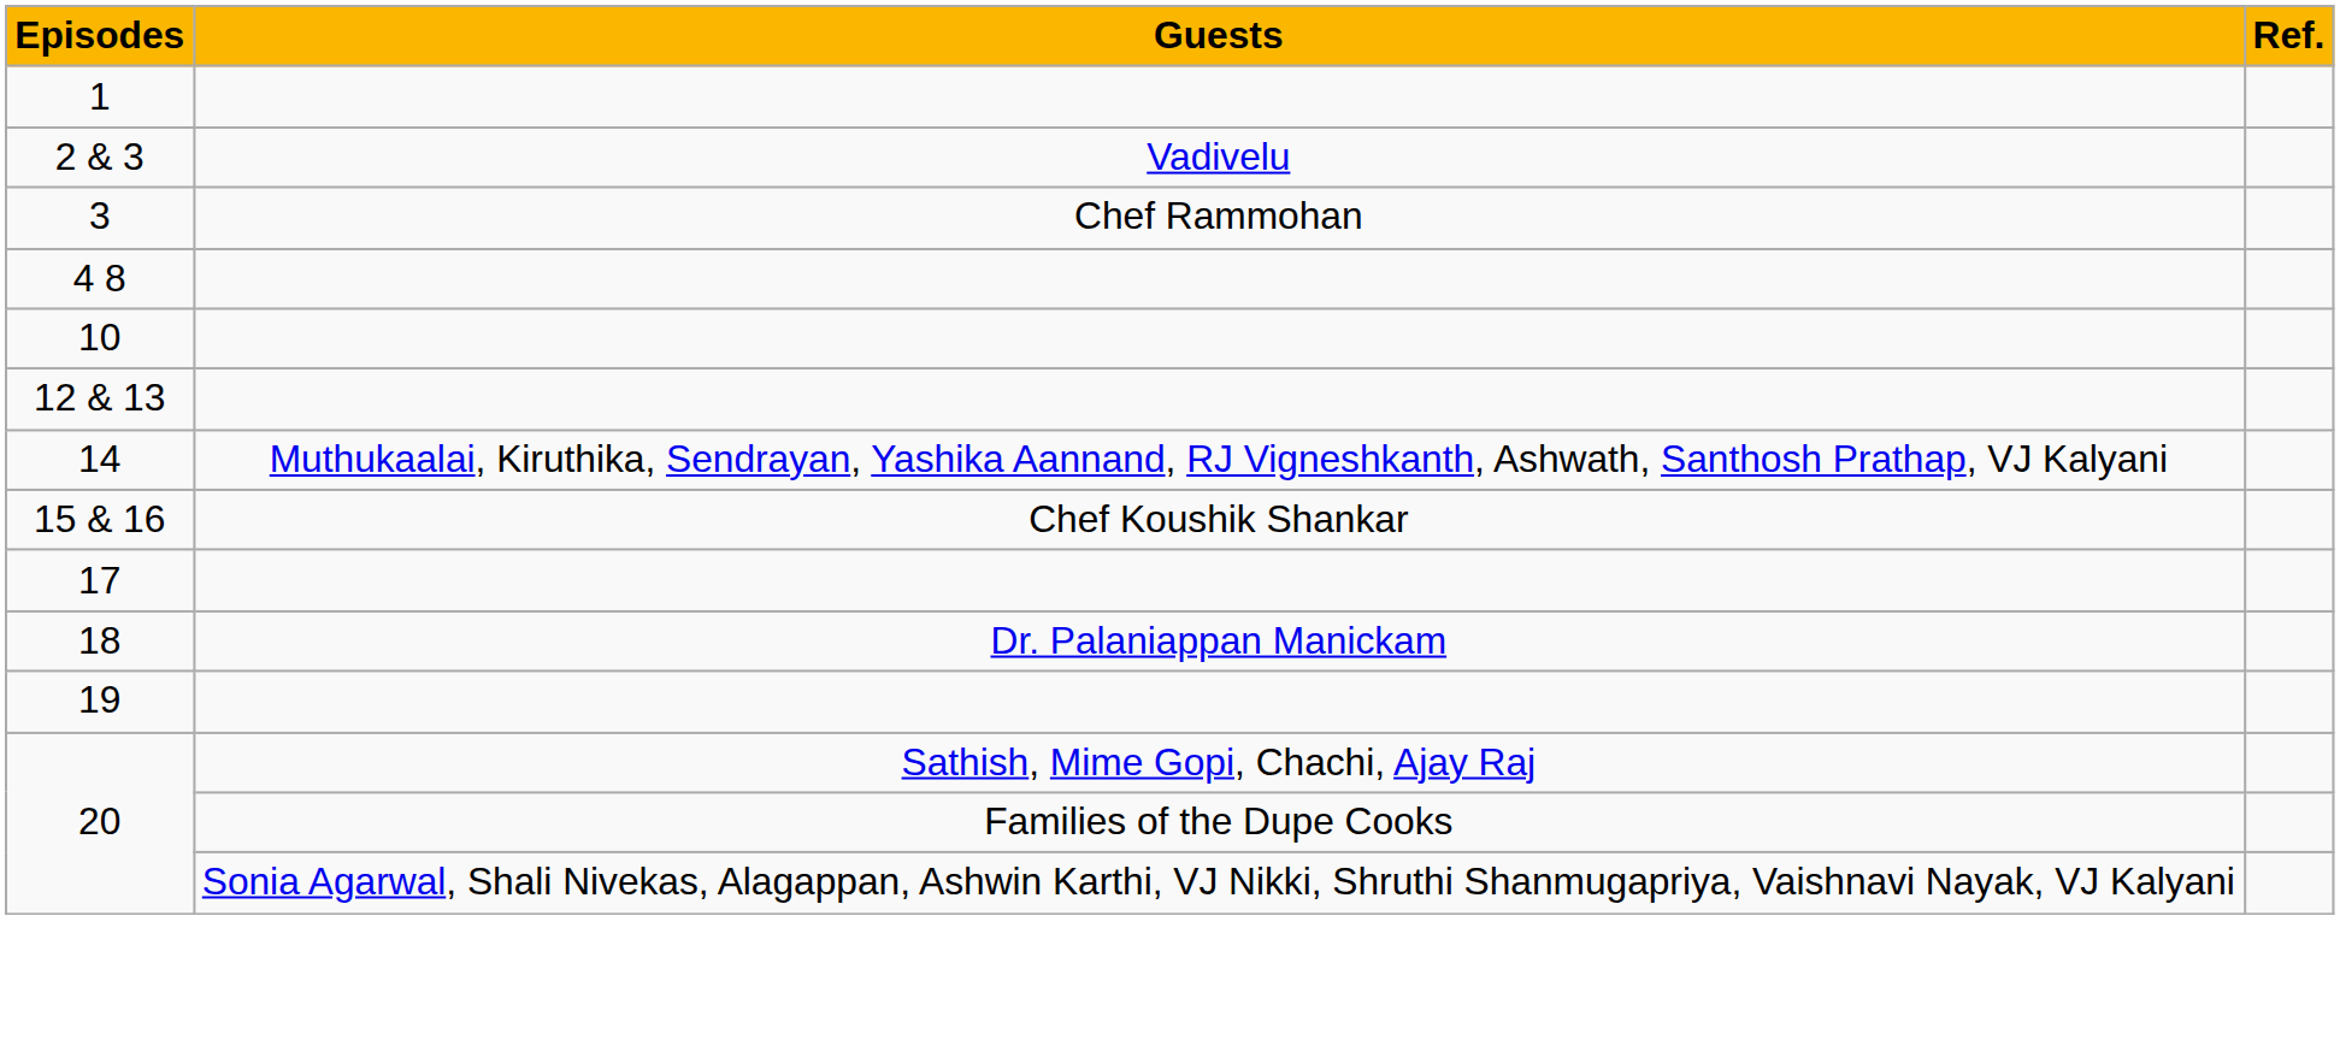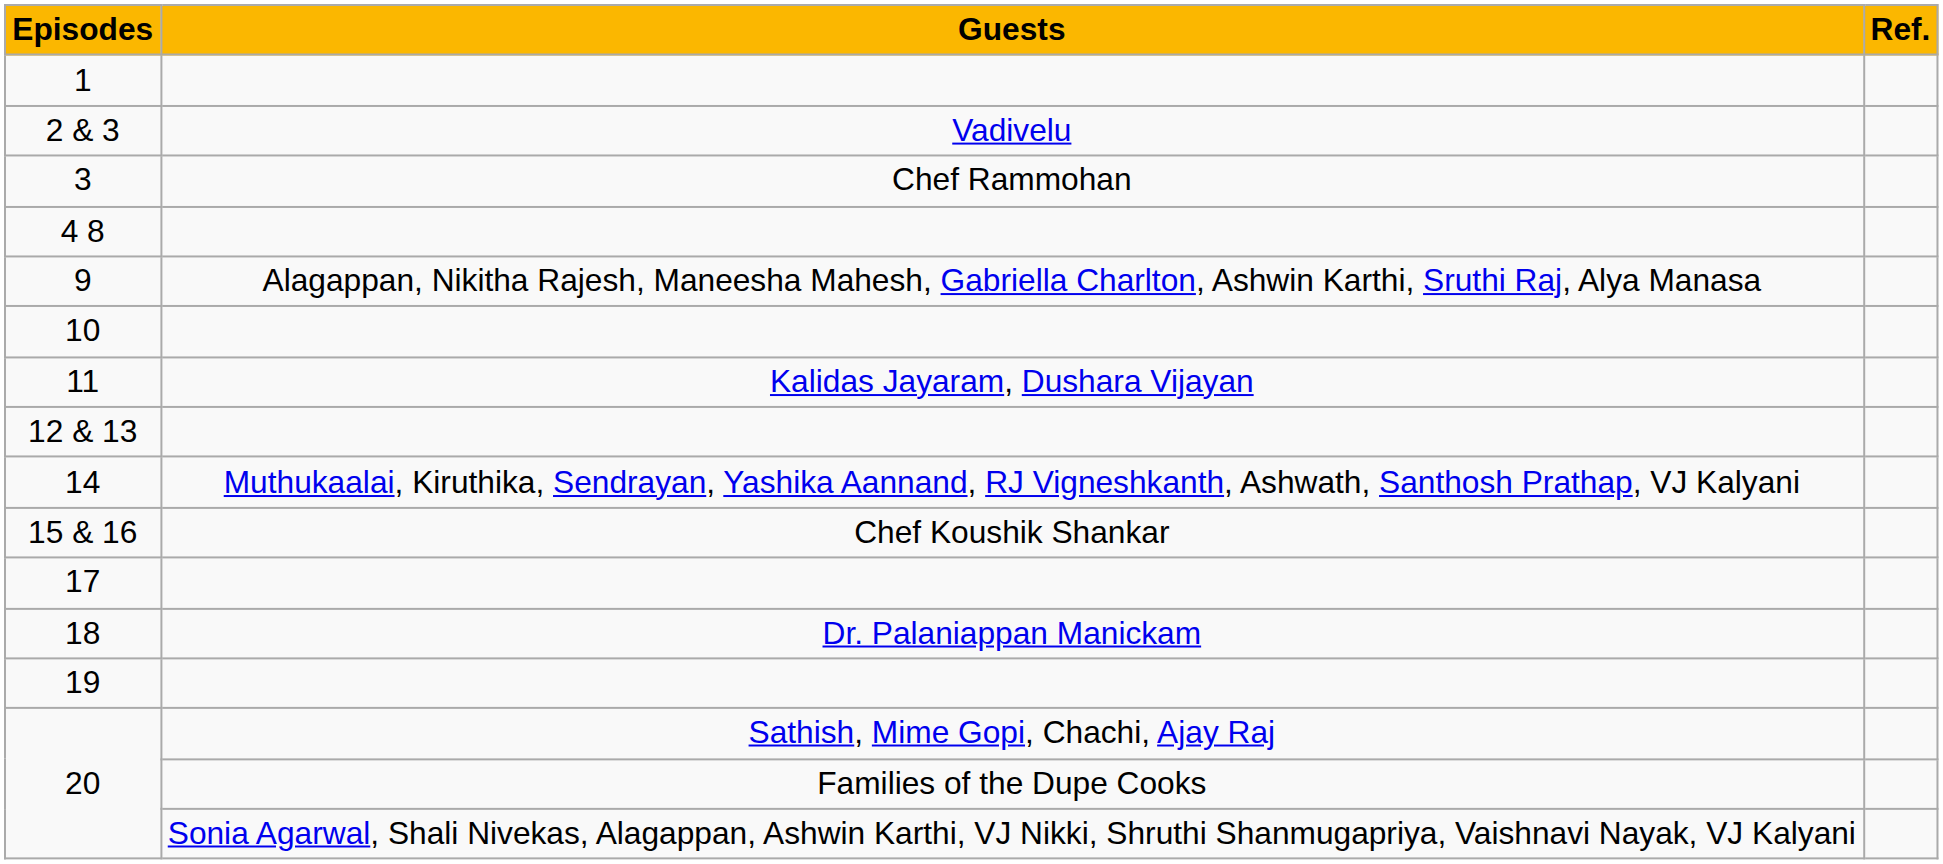 <table class="wikitable" style="text-align:center;">
 <tr>
 <th scope="col" style="background:#FBB700">Episodes</th>
 <th scope="col" style="background:#FBB700">Guests</th>
 <th scope="col" style="background:#FBB700">Ref.</th>
 </tr>
 <tr>
 <td>1</td>
 <td></td>
 <td></td>
 </tr>
 <tr>
 <td>2 & 3</td>
 <td><a href='#'>Vadivelu</a></td>
 <td></td>
 </tr>
 <tr>
 <td>3</td>
 <td>Chef Rammohan</td>
 <td></td>
 </tr>
 <tr>
 <td>4  8</td>
 <td></td>
 <td></td>
 </tr>
 <tr>
+<td>9</td>
+<td>Alagappan, Nikitha Rajesh, Maneesha Mahesh, <a href='#'>Gabriella Charlton</a>, Ashwin Karthi, <a href='#'>Sruthi Raj</a>, Alya Manasa</td>
+<td></td>
+</tr>
+<tr>
 <td>10</td>
 <td></td>
+<td></td>
+</tr>
+<tr>
+<td>11</td>
+<td><a href='#'>Kalidas Jayaram</a>, <a href='#'>Dushara Vijayan</a></td>
 <td></td>
 </tr>
 <tr>
 <td>12 & 13</td>
 <td></td>
 <td></td>
 </tr>
 <tr>
 <td>14</td>
 <td><a href='#'>Muthukaalai</a>, Kiruthika, <a href='#'>Sendrayan</a>, <a href='#'>Yashika Aannand</a>, <a href='#'>RJ Vigneshkanth</a>, Ashwath, <a href='#'>Santhosh Prathap</a>, VJ Kalyani</td>
 <td></td>
 </tr>
 <tr>
 <td>15 & 16</td>
 <td>Chef Koushik Shankar</td>
 <td></td>
 </tr>
 <tr>
 <td>17</td>
 <td></td>
 <td></td>
 </tr>
 <tr>
 <td>18</td>
 <td><a href='#'>Dr. Palaniappan Manickam</a></td>
 <td></td>
 </tr>
 <tr>
 <td>19</td>
 <td></td>
 <td></td>
 </tr>
 <tr>
 <td rowspan="3">20</td>
 <td><a href='#'>Sathish</a>, <a href='#'>Mime Gopi</a>, Chachi, <a href='#'>Ajay Raj</a></td>
 <td></td>
 </tr>
 <tr>
 <td>Families of the Dupe Cooks</td>
 <td></td>
 </tr>
 <tr>
 <td><a href='#'>Sonia Agarwal</a>, Shali Nivekas, Alagappan, Ashwin Karthi, VJ Nikki, Shruthi Shanmugapriya, Vaishnavi Nayak, VJ Kalyani</td>
 <td></td>
 </tr>
 </table>
